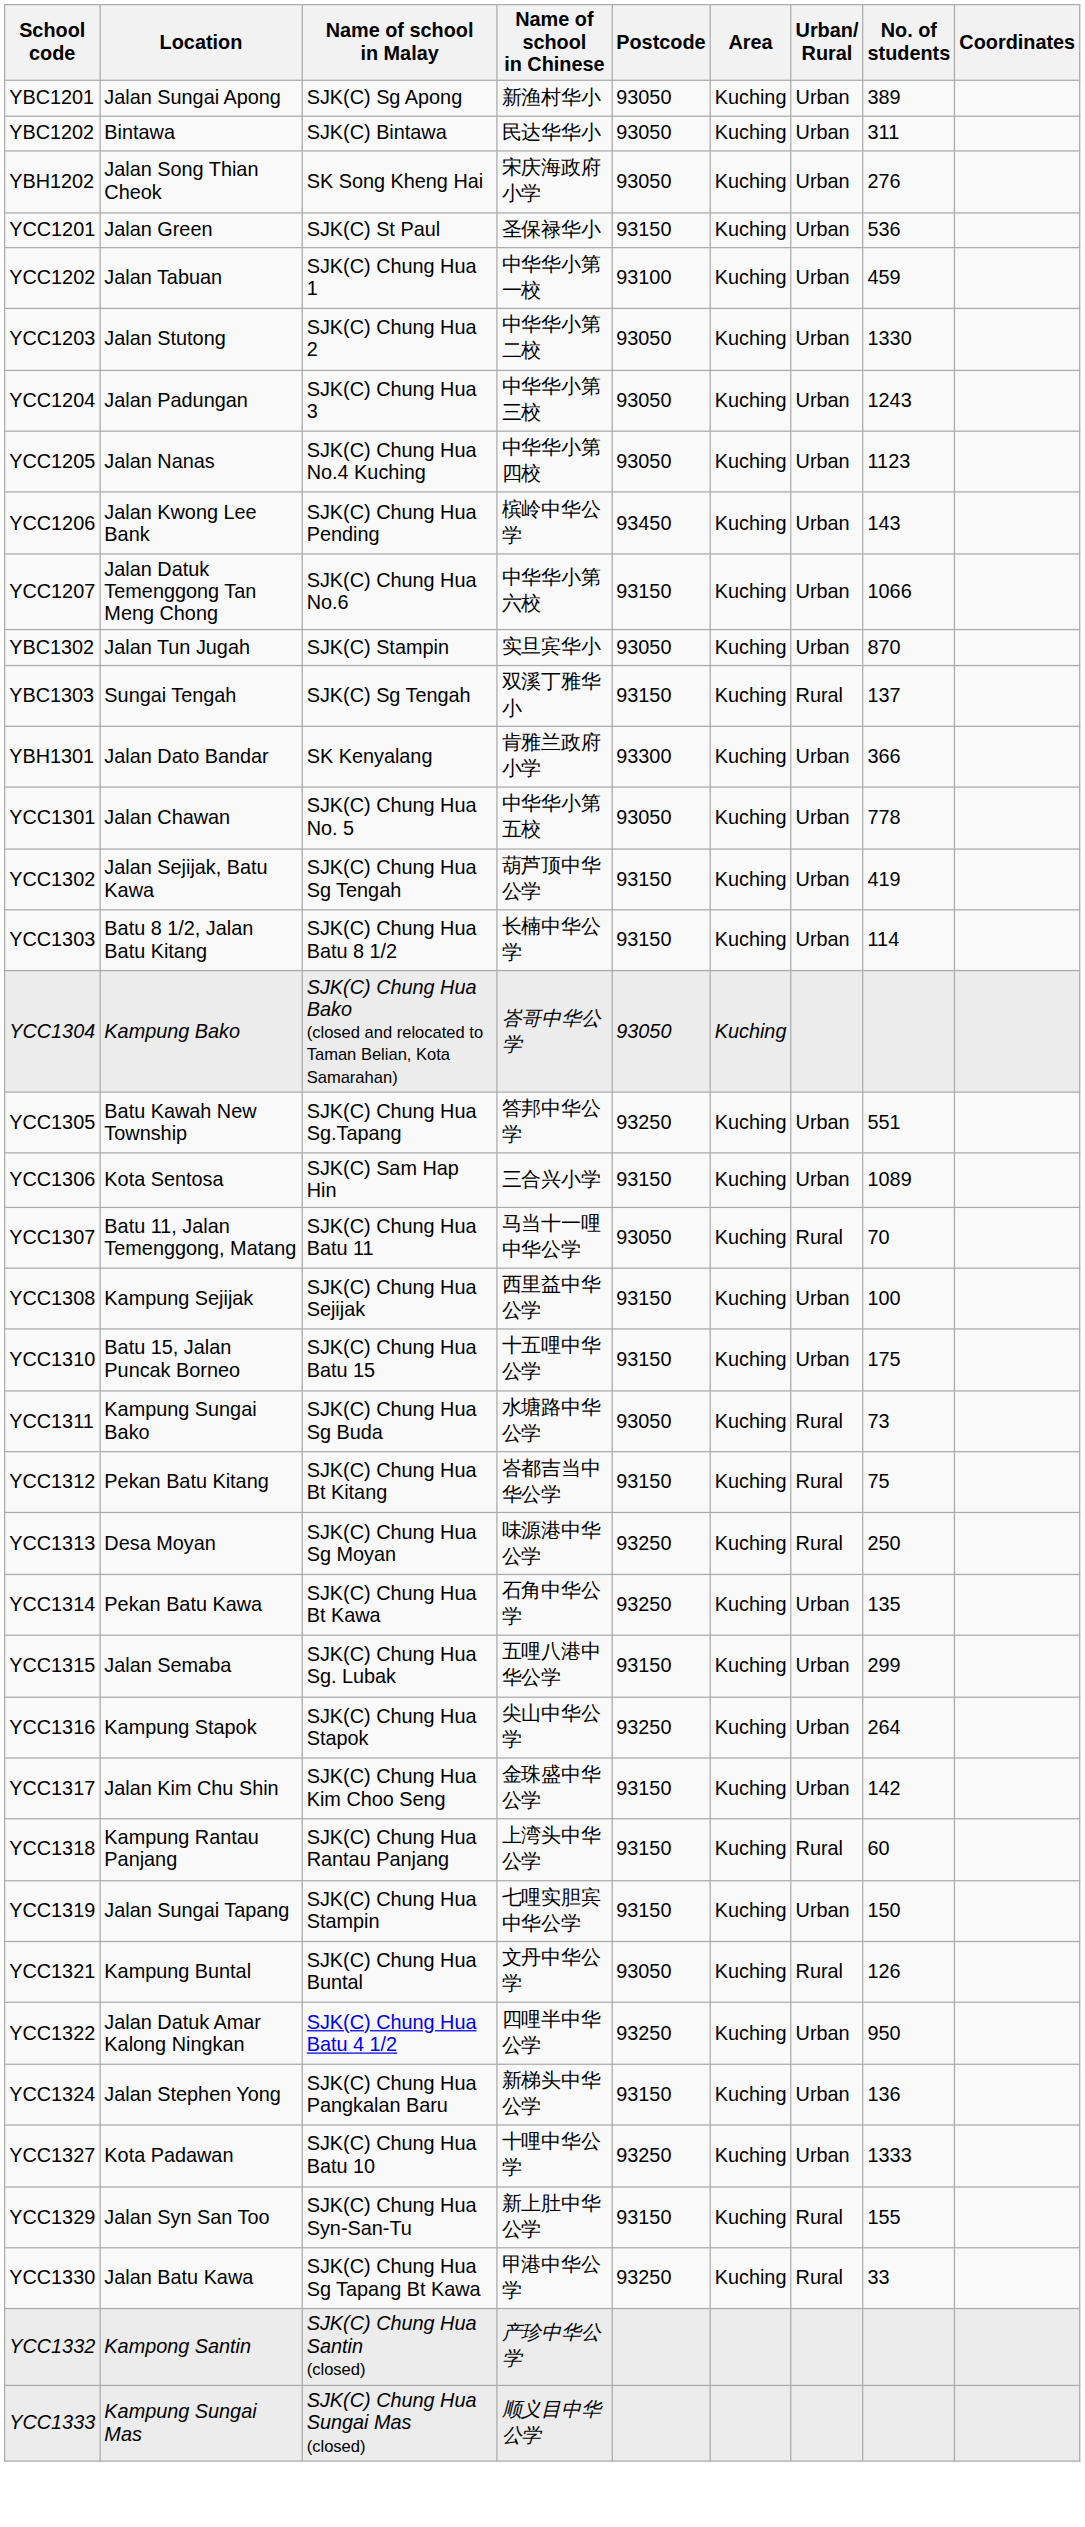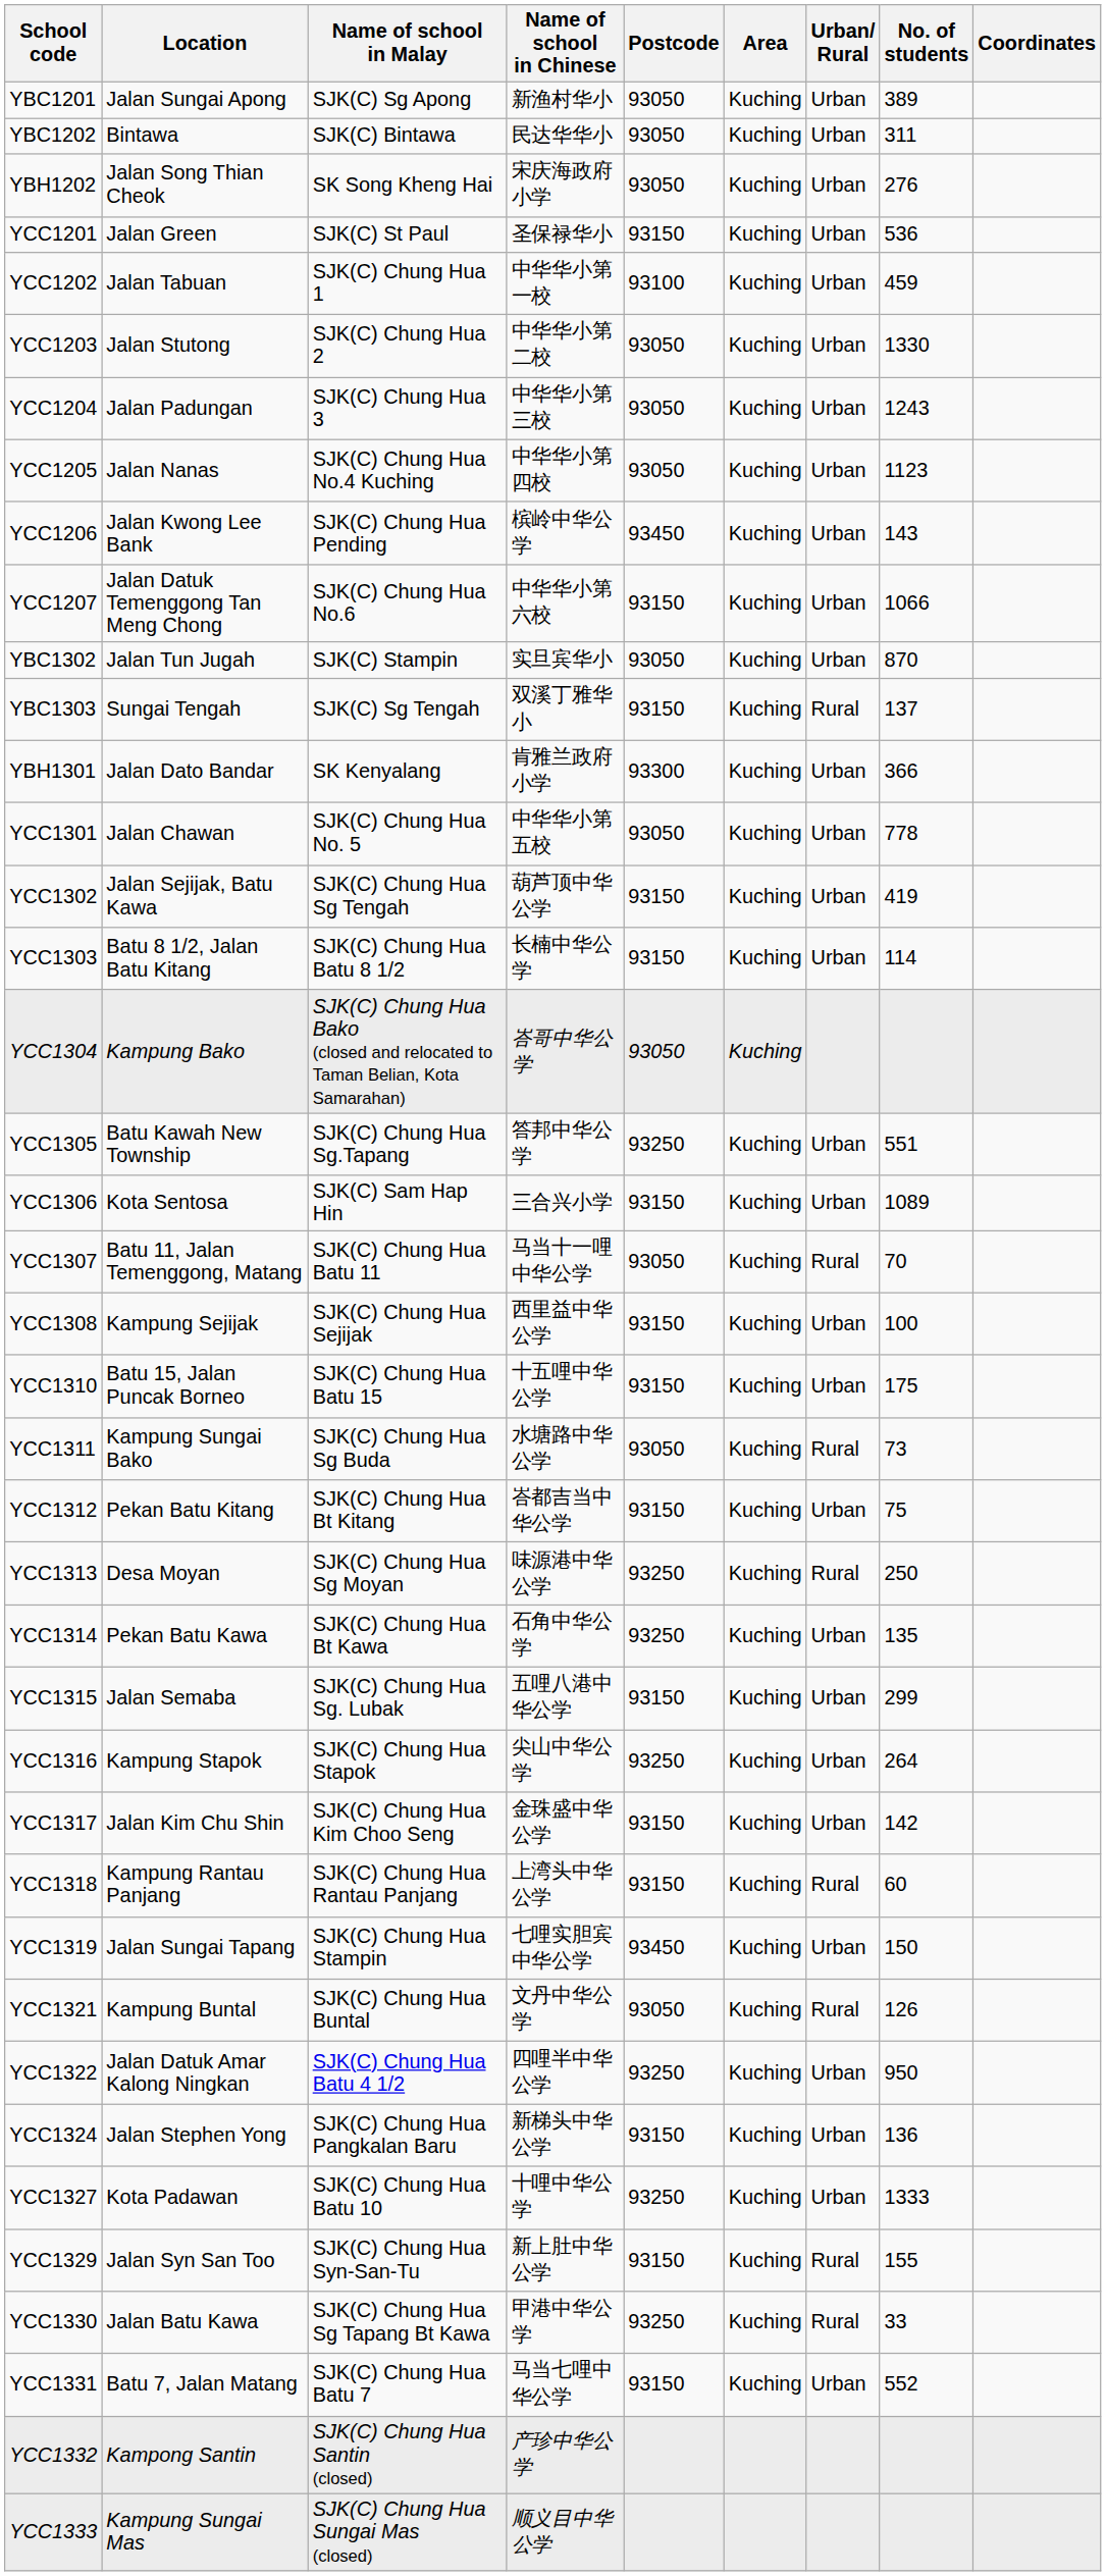 <table class="wikitable sortable">
 <tr>
 <th>School<br>code</th>
 <th>Location</th>
 <th>Name of school<br>in Malay</th>
 <th>Name of school<br>in Chinese</th>
 <th>Postcode</th>
 <th>Area</th>
 <th>Urban/<br>Rural</th>
 <th>No. of<br>students</th>
 <th>Coordinates</th>
 </tr>
 <tr>
 <td>YBC1201</td>
 <td>Jalan Sungai Apong</td>
 <td>SJK(C) Sg Apong</td>
 <td>新渔村华小</td>
 <td>93050</td>
 <td>Kuching</td>
 <td>Urban</td>
 <td>389</td>
 <td></td>
 </tr>
 <tr>
 <td>YBC1202</td>
 <td>Bintawa</td>
 <td>SJK(C) Bintawa</td>
 <td>民达华华小</td>
 <td>93050</td>
 <td>Kuching</td>
 <td>Urban</td>
 <td>311</td>
 <td></td>
 </tr>
 <tr>
 <td>YBH1202</td>
 <td>Jalan Song Thian Cheok</td>
 <td>SK Song Kheng Hai</td>
 <td>宋庆海政府小学</td>
 <td>93050</td>
 <td>Kuching</td>
 <td>Urban</td>
 <td>276</td>
 <td></td>
 </tr>
 <tr>
 <td>YCC1201</td>
 <td>Jalan Green</td>
 <td>SJK(C) St Paul</td>
 <td>圣保禄华小</td>
 <td>93150</td>
 <td>Kuching</td>
 <td>Urban</td>
 <td>536</td>
 <td></td>
 </tr>
 <tr>
 <td>YCC1202</td>
 <td>Jalan Tabuan</td>
 <td>SJK(C) Chung Hua 1</td>
 <td>中华华小第一校</td>
 <td>93100</td>
 <td>Kuching</td>
 <td>Urban</td>
 <td>459</td>
 <td></td>
 </tr>
 <tr>
 <td>YCC1203</td>
 <td>Jalan Stutong</td>
 <td>SJK(C) Chung Hua 2</td>
 <td>中华华小第二校</td>
 <td>93050</td>
 <td>Kuching</td>
 <td>Urban</td>
 <td>1330</td>
 <td></td>
 </tr>
 <tr>
 <td>YCC1204</td>
 <td>Jalan Padungan</td>
 <td>SJK(C) Chung Hua 3</td>
 <td>中华华小第三校</td>
 <td>93050</td>
 <td>Kuching</td>
 <td>Urban</td>
 <td>1243</td>
 <td></td>
 </tr>
 <tr>
 <td>YCC1205</td>
 <td>Jalan Nanas</td>
 <td>SJK(C) Chung Hua No.4 Kuching</td>
 <td>中华华小第四校</td>
 <td>93050</td>
 <td>Kuching</td>
 <td>Urban</td>
 <td>1123</td>
 <td></td>
 </tr>
 <tr>
 <td>YCC1206</td>
 <td>Jalan Kwong Lee Bank</td>
 <td>SJK(C) Chung Hua Pending</td>
 <td>槟岭中华公学</td>
 <td>93450</td>
 <td>Kuching</td>
 <td>Urban</td>
 <td>143</td>
 <td></td>
 </tr>
 <tr>
 <td>YCC1207</td>
 <td>Jalan Datuk Temenggong Tan Meng Chong</td>
 <td>SJK(C) Chung Hua No.6</td>
 <td>中华华小第六校</td>
 <td>93150</td>
 <td>Kuching</td>
 <td>Urban</td>
 <td>1066</td>
 <td></td>
 </tr>
 <tr>
 <td>YBC1302</td>
 <td>Jalan Tun Jugah</td>
 <td>SJK(C) Stampin</td>
 <td>实旦宾华小</td>
 <td>93050</td>
 <td>Kuching</td>
 <td>Urban</td>
 <td>870</td>
 <td></td>
 </tr>
 <tr>
 <td>YBC1303</td>
 <td>Sungai Tengah</td>
 <td>SJK(C) Sg Tengah</td>
 <td>双溪丁雅华小</td>
 <td>93150</td>
 <td>Kuching</td>
 <td>Rural</td>
 <td>137</td>
 <td></td>
 </tr>
 <tr>
 <td>YBH1301</td>
 <td>Jalan Dato Bandar</td>
 <td>SK Kenyalang</td>
 <td>肯雅兰政府小学</td>
 <td>93300</td>
 <td>Kuching</td>
 <td>Urban</td>
 <td>366</td>
 <td></td>
 </tr>
 <tr>
 <td>YCC1301</td>
 <td>Jalan Chawan</td>
 <td>SJK(C) Chung Hua No. 5</td>
 <td>中华华小第五校</td>
 <td>93050</td>
 <td>Kuching</td>
 <td>Urban</td>
 <td>778</td>
 <td></td>
 </tr>
 <tr>
 <td>YCC1302</td>
 <td>Jalan Sejijak, Batu Kawa</td>
 <td>SJK(C) Chung Hua Sg Tengah</td>
 <td>葫芦顶中华公学</td>
 <td>93150</td>
 <td>Kuching</td>
 <td>Urban</td>
 <td>419</td>
 <td></td>
 </tr>
 <tr>
 <td>YCC1303</td>
 <td>Batu 8 1/2, Jalan Batu Kitang</td>
 <td>SJK(C) Chung Hua Batu 8 1/2</td>
 <td>长楠中华公学</td>
 <td>93150</td>
 <td>Kuching</td>
 <td>Urban</td>
 <td>114</td>
 <td></td>
 </tr>
 <tr bgcolor="#ECECEC">
 <td><em>YCC1304</em></td>
 <td><em>Kampung Bako</em></td>
 <td><em>SJK(C) Chung Hua Bako</em><br><small>(closed and relocated to Taman Belian, Kota Samarahan)</small></td>
 <td><em>峇哥中华公学</em></td>
 <td><em>93050</em></td>
 <td><em>Kuching</em></td>
 <td></td>
 <td></td>
 <td></td>
 </tr>
 <tr>
 <td>YCC1305</td>
 <td>Batu Kawah New Township</td>
 <td>SJK(C) Chung Hua Sg.Tapang</td>
 <td>答邦中华公学</td>
 <td>93250</td>
 <td>Kuching</td>
 <td>Urban</td>
 <td>551</td>
 <td></td>
 </tr>
 <tr>
 <td>YCC1306</td>
 <td>Kota Sentosa</td>
 <td>SJK(C) Sam Hap Hin</td>
 <td>三合兴小学</td>
 <td>93150</td>
 <td>Kuching</td>
 <td>Urban</td>
 <td>1089</td>
 <td></td>
 </tr>
 <tr>
 <td>YCC1307</td>
 <td>Batu 11, Jalan Temenggong, Matang</td>
 <td>SJK(C) Chung Hua Batu 11</td>
 <td>马当十一哩中华公学</td>
 <td>93050</td>
 <td>Kuching</td>
 <td>Rural</td>
 <td>70</td>
 <td></td>
 </tr>
 <tr>
 <td>YCC1308</td>
 <td>Kampung Sejijak</td>
 <td>SJK(C) Chung Hua Sejijak</td>
 <td>西里益中华公学</td>
 <td>93150</td>
 <td>Kuching</td>
 <td>Urban</td>
 <td>100</td>
 <td></td>
 </tr>
 <tr>
 <td>YCC1310</td>
 <td>Batu 15, Jalan Puncak Borneo</td>
 <td>SJK(C) Chung Hua Batu 15</td>
 <td>十五哩中华公学</td>
 <td>93150</td>
 <td>Kuching</td>
 <td>Urban</td>
 <td>175</td>
 <td></td>
 </tr>
 <tr>
 <td>YCC1311</td>
 <td>Kampung Sungai Bako</td>
 <td>SJK(C) Chung Hua Sg Buda</td>
 <td>水塘路中华公学</td>
 <td>93050</td>
 <td>Kuching</td>
 <td>Rural</td>
 <td>73</td>
 <td></td>
 </tr>
 <tr>
 <td>YCC1312</td>
 <td>Pekan Batu Kitang</td>
 <td>SJK(C) Chung Hua Bt Kitang</td>
 <td>峇都吉当中华公学</td>
 <td>93150</td>
 <td>Kuching</td>
-<td>Rural</td>
+<td>Urban</td>
 <td>75</td>
 <td></td>
 </tr>
 <tr>
 <td>YCC1313</td>
 <td>Desa Moyan</td>
 <td>SJK(C) Chung Hua Sg Moyan</td>
 <td>味源港中华公学</td>
 <td>93250</td>
 <td>Kuching</td>
 <td>Rural</td>
 <td>250</td>
 <td></td>
 </tr>
 <tr>
 <td>YCC1314</td>
 <td>Pekan Batu Kawa</td>
 <td>SJK(C) Chung Hua Bt Kawa</td>
 <td>石角中华公学</td>
 <td>93250</td>
 <td>Kuching</td>
 <td>Urban</td>
 <td>135</td>
 <td></td>
 </tr>
 <tr>
 <td>YCC1315</td>
 <td>Jalan Semaba</td>
 <td>SJK(C) Chung Hua Sg. Lubak</td>
 <td>五哩八港中华公学</td>
 <td>93150</td>
 <td>Kuching</td>
 <td>Urban</td>
 <td>299</td>
 <td></td>
 </tr>
 <tr>
 <td>YCC1316</td>
 <td>Kampung Stapok</td>
 <td>SJK(C) Chung Hua Stapok</td>
 <td>尖山中华公学</td>
 <td>93250</td>
 <td>Kuching</td>
 <td>Urban</td>
 <td>264</td>
 <td></td>
 </tr>
 <tr>
 <td>YCC1317</td>
 <td>Jalan Kim Chu Shin</td>
 <td>SJK(C) Chung Hua Kim Choo Seng</td>
 <td>金珠盛中华公学</td>
 <td>93150</td>
 <td>Kuching</td>
 <td>Urban</td>
 <td>142</td>
 <td></td>
 </tr>
 <tr>
 <td>YCC1318</td>
 <td>Kampung Rantau Panjang</td>
 <td>SJK(C) Chung Hua Rantau Panjang</td>
 <td>上湾头中华公学</td>
 <td>93150</td>
 <td>Kuching</td>
 <td>Rural</td>
 <td>60</td>
 <td></td>
 </tr>
 <tr>
 <td>YCC1319</td>
 <td>Jalan Sungai Tapang</td>
 <td>SJK(C) Chung Hua Stampin</td>
 <td>七哩实胆宾中华公学</td>
-<td>93150</td>
+<td>93450</td>
 <td>Kuching</td>
 <td>Urban</td>
 <td>150</td>
 <td></td>
 </tr>
 <tr>
 <td>YCC1321</td>
 <td>Kampung Buntal</td>
 <td>SJK(C) Chung Hua Buntal</td>
 <td>文丹中华公学</td>
 <td>93050</td>
 <td>Kuching</td>
 <td>Rural</td>
 <td>126</td>
 <td></td>
 </tr>
 <tr>
 <td>YCC1322</td>
 <td>Jalan Datuk Amar Kalong Ningkan</td>
 <td><a href='#'>SJK(C) Chung Hua Batu 4 1/2</a></td>
 <td>四哩半中华公学</td>
 <td>93250</td>
 <td>Kuching</td>
 <td>Urban</td>
 <td>950</td>
 <td></td>
 </tr>
 <tr>
 <td>YCC1324</td>
 <td>Jalan Stephen Yong</td>
 <td>SJK(C) Chung Hua Pangkalan Baru</td>
 <td>新梯头中华公学</td>
 <td>93150</td>
 <td>Kuching</td>
 <td>Urban</td>
 <td>136</td>
 <td></td>
 </tr>
 <tr>
 <td>YCC1327</td>
 <td>Kota Padawan</td>
 <td>SJK(C) Chung Hua Batu 10</td>
 <td>十哩中华公学</td>
 <td>93250</td>
 <td>Kuching</td>
 <td>Urban</td>
 <td>1333</td>
 <td></td>
 </tr>
 <tr>
 <td>YCC1329</td>
 <td>Jalan Syn San Too</td>
 <td>SJK(C) Chung Hua Syn-San-Tu</td>
 <td>新上肚中华公学</td>
 <td>93150</td>
 <td>Kuching</td>
 <td>Rural</td>
 <td>155</td>
 <td></td>
 </tr>
 <tr>
 <td>YCC1330</td>
 <td>Jalan Batu Kawa</td>
 <td>SJK(C) Chung Hua Sg Tapang Bt Kawa</td>
 <td>甲港中华公学</td>
 <td>93250</td>
 <td>Kuching</td>
 <td>Rural</td>
 <td>33</td>
 <td></td>
 </tr>
+<tr>
+<td>YCC1331</td>
+<td>Batu 7, Jalan Matang</td>
+<td>SJK(C) Chung Hua Batu 7</td>
+<td>马当七哩中华公学</td>
+<td>93150</td>
+<td>Kuching</td>
+<td>Urban</td>
+<td>552</td>
+<td></td>
+</tr>
 <tr bgcolor="#ECECEC">
 <td><em>YCC1332</em></td>
 <td><em>Kampong Santin</em></td>
 <td><em>SJK(C) Chung Hua Santin</em><br><small>(closed)</small></td>
 <td><em>产珍中华公学</em></td>
 <td></td>
 <td></td>
 <td></td>
 <td></td>
 <td></td>
 </tr>
 <tr bgcolor="#ECECEC">
 <td><em>YCC1333</em></td>
 <td><em>Kampung Sungai Mas</em></td>
 <td><em>SJK(C) Chung Hua Sungai Mas</em><br><small>(closed)</small></td>
 <td><em>顺义目中华公学</em></td>
 <td></td>
 <td></td>
 <td></td>
 <td></td>
 <td></td>
 </tr>
 </table>
